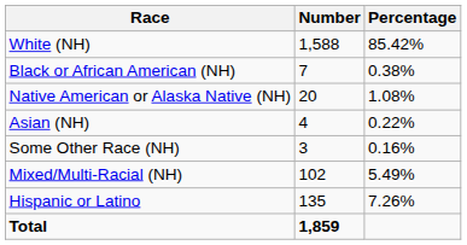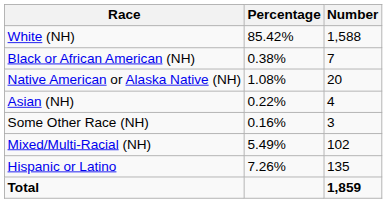 <table class="wikitable">
 <tr>
 <th>Race</th>
+<th>Percentage</th>
 <th>Number</th>
-<th>Percentage</th>
 </tr>
 <tr>
 <td><a href='#'>White</a> (NH)</td>
+<td>85.42%</td>
 <td>1,588</td>
-<td>85.42%</td>
 </tr>
 <tr>
 <td><a href='#'>Black or African American</a> (NH)</td>
+<td>0.38%</td>
 <td>7</td>
-<td>0.38%</td>
 </tr>
 <tr>
 <td><a href='#'>Native American</a> or <a href='#'>Alaska Native</a> (NH)</td>
+<td>1.08%</td>
 <td>20</td>
-<td>1.08%</td>
 </tr>
 <tr>
 <td><a href='#'>Asian</a> (NH)</td>
+<td>0.22%</td>
 <td>4</td>
-<td>0.22%</td>
 </tr>
 <tr>
 <td>Some Other Race (NH)</td>
+<td>0.16%</td>
 <td>3</td>
-<td>0.16%</td>
 </tr>
 <tr>
 <td><a href='#'>Mixed/Multi-Racial</a> (NH)</td>
+<td>5.49%</td>
 <td>102</td>
-<td>5.49%</td>
 </tr>
 <tr>
 <td><a href='#'>Hispanic or Latino</a></td>
+<td>7.26%</td>
 <td>135</td>
-<td>7.26%</td>
 </tr>
 <tr>
 <td><strong>Total</strong></td>
+<td></td>
 <td><strong>1,859</strong></td>
-<td></td>
 </tr>
 </table>
